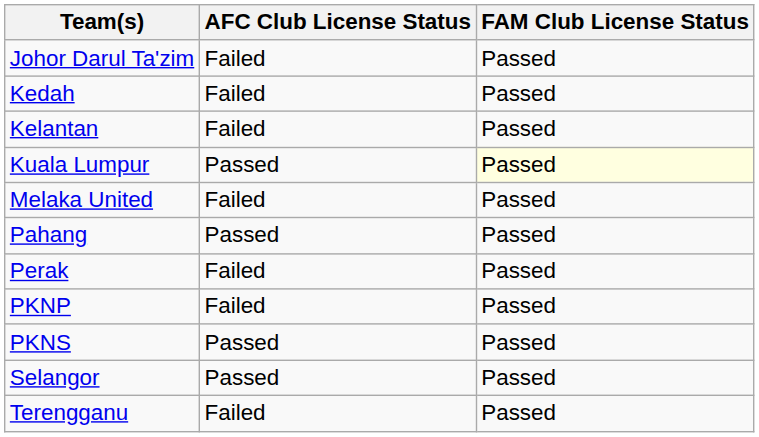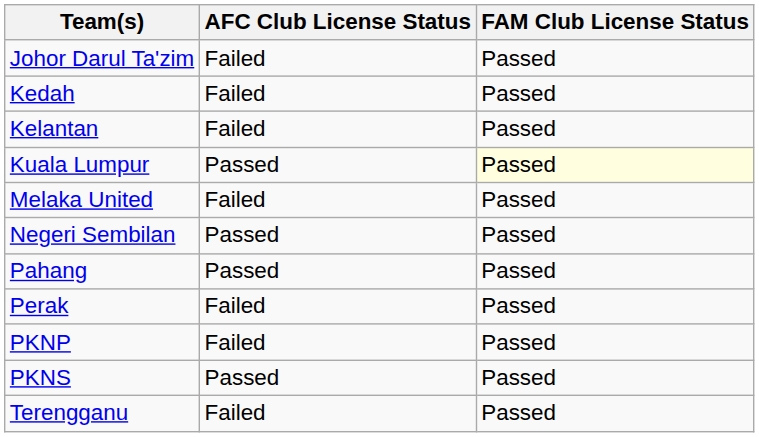 <table class="wikitable">
 <tr>
 <th>Team(s)</th>
 <th>AFC Club License Status</th>
 <th>FAM Club License Status</th>
 </tr>
 <tr>
 <td><a href='#'>Johor Darul Ta'zim</a></td>
 <td>Failed</td>
 <td>Passed</td>
 </tr>
 <tr>
 <td><a href='#'>Kedah</a></td>
 <td>Failed</td>
 <td>Passed</td>
 </tr>
 <tr>
 <td><a href='#'>Kelantan</a></td>
 <td>Failed</td>
 <td>Passed</td>
 </tr>
 <tr>
 <td><a href='#'>Kuala Lumpur</a></td>
 <td>Passed</td>
 <td style="background: lightyellow;">Passed</td>
 </tr>
 <tr>
 <td><a href='#'>Melaka United</a></td>
 <td>Failed</td>
 <td>Passed</td>
 </tr>
 <tr>
+<td><a href='#'>Negeri Sembilan</a></td>
+<td>Passed</td>
+<td>Passed</td>
+</tr>
+<tr>
 <td><a href='#'>Pahang</a></td>
 <td>Passed</td>
 <td>Passed</td>
 </tr>
 <tr>
 <td><a href='#'>Perak</a></td>
 <td>Failed</td>
 <td>Passed</td>
 </tr>
 <tr>
 <td><a href='#'>PKNP</a></td>
 <td>Failed</td>
 <td>Passed</td>
 </tr>
 <tr>
 <td><a href='#'>PKNS</a></td>
 <td>Passed</td>
 <td>Passed</td>
 </tr>
 <tr>
-<td><a href='#'>Selangor</a></td>
-<td>Passed</td>
-<td>Passed</td>
-</tr>
-<tr>
 <td><a href='#'>Terengganu</a></td>
 <td>Failed</td>
 <td>Passed</td>
 </tr>
 </table>
